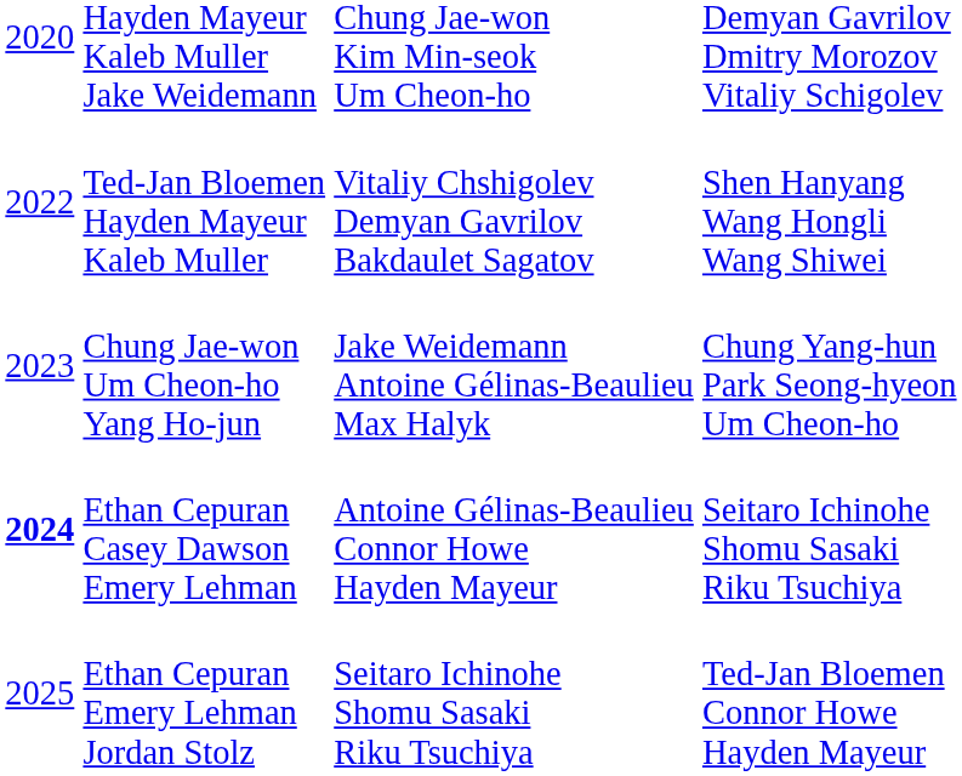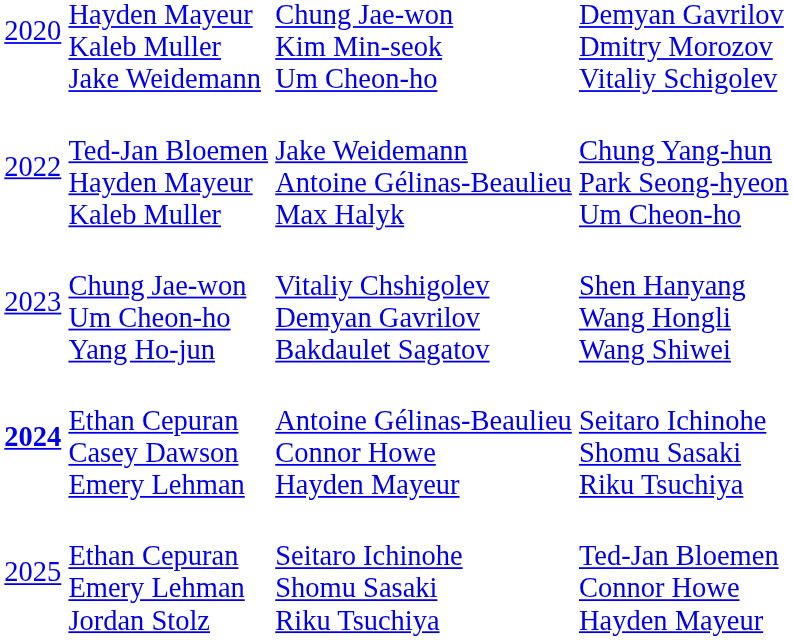 <table>
 <tr>
 <td><a href='#'>2020</a></td>
 <td><br><a href='#'>Hayden Mayeur</a><br><a href='#'>Kaleb Muller</a><br><a href='#'>Jake Weidemann</a></td>
 <td><br><a href='#'>Chung Jae-won</a><br><a href='#'>Kim Min-seok</a><br><a href='#'>Um Cheon-ho</a></td>
 <td><br><a href='#'>Demyan Gavrilov</a><br><a href='#'>Dmitry Morozov</a><br><a href='#'>Vitaliy Schigolev</a></td>
 </tr>
 <tr>
 <td><a href='#'>2022</a></td>
 <td><br><a href='#'>Ted-Jan Bloemen</a><br><a href='#'>Hayden Mayeur</a><br><a href='#'>Kaleb Muller</a></td>
-<td><br><a href='#'>Vitaliy Chshigolev</a><br><a href='#'>Demyan Gavrilov</a><br><a href='#'>Bakdaulet Sagatov</a></td>
-<td><br><a href='#'>Shen Hanyang</a><br><a href='#'>Wang Hongli</a><br><a href='#'>Wang Shiwei</a></td>
+<td><br><a href='#'>Jake Weidemann</a><br><a href='#'>Antoine Gélinas-Beaulieu</a><br><a href='#'>Max Halyk</a></td>
+<td><br><a href='#'>Chung Yang-hun</a><br><a href='#'>Park Seong-hyeon</a><br><a href='#'>Um Cheon-ho</a></td>
 </tr>
 <tr>
 <td><a href='#'>2023</a></td>
 <td><br><a href='#'>Chung Jae-won</a><br><a href='#'>Um Cheon-ho</a><br><a href='#'>Yang Ho-jun</a></td>
-<td><br><a href='#'>Jake Weidemann</a><br><a href='#'>Antoine Gélinas-Beaulieu</a><br><a href='#'>Max Halyk</a></td>
-<td><br><a href='#'>Chung Yang-hun</a><br><a href='#'>Park Seong-hyeon</a><br><a href='#'>Um Cheon-ho</a></td>
+<td><br><a href='#'>Vitaliy Chshigolev</a><br><a href='#'>Demyan Gavrilov</a><br><a href='#'>Bakdaulet Sagatov</a></td>
+<td><br><a href='#'>Shen Hanyang</a><br><a href='#'>Wang Hongli</a><br><a href='#'>Wang Shiwei</a></td>
 </tr>
 <tr>
 <td><strong><a href='#'>2024</a></strong></td>
 <td><br><a href='#'>Ethan Cepuran</a><br><a href='#'>Casey Dawson</a><br><a href='#'>Emery Lehman</a></td>
 <td><br><a href='#'>Antoine Gélinas-Beaulieu</a><br><a href='#'>Connor Howe</a><br><a href='#'>Hayden Mayeur</a></td>
 <td><br><a href='#'>Seitaro Ichinohe</a><br><a href='#'>Shomu Sasaki</a><br><a href='#'>Riku Tsuchiya</a></td>
 </tr>
 <tr>
 <td><a href='#'>2025</a></td>
 <td><br><a href='#'>Ethan Cepuran</a><br><a href='#'>Emery Lehman</a><br><a href='#'>Jordan Stolz</a></td>
 <td><br><a href='#'>Seitaro Ichinohe</a><br><a href='#'>Shomu Sasaki</a><br><a href='#'>Riku Tsuchiya</a></td>
 <td><br><a href='#'>Ted-Jan Bloemen</a><br><a href='#'>Connor Howe</a><br><a href='#'>Hayden Mayeur</a></td>
 </tr>
 </table>
